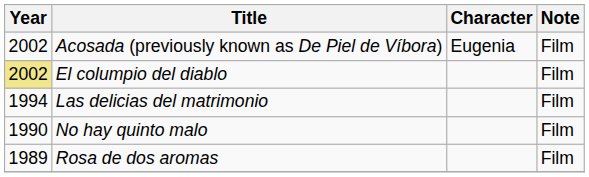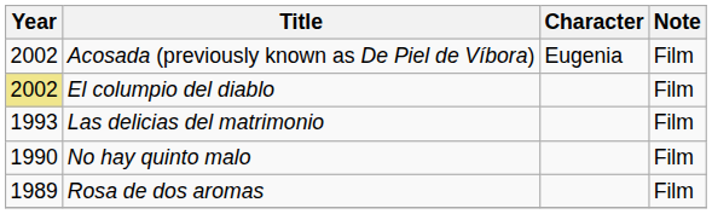 <table class="wikitable">
 <tr>
 <th>Year</th>
 <th>Title</th>
 <th>Character</th>
 <th>Note</th>
 </tr>
 <tr>
 <td>2002</td>
 <td><em>Acosada</em> (previously known as <em>De Piel de Víbora</em>)</td>
 <td>Eugenia</td>
 <td>Film</td>
 </tr>
 <tr>
 <td style="background: khaki;">2002</td>
 <td><em>El columpio del diablo</em></td>
 <td></td>
 <td>Film</td>
 </tr>
 <tr>
-<td>1994</td>
+<td>1993</td>
 <td><em>Las delicias del matrimonio</em></td>
 <td></td>
 <td>Film</td>
 </tr>
 <tr>
 <td>1990</td>
 <td><em>No hay quinto malo</em></td>
 <td></td>
 <td>Film</td>
 </tr>
 <tr>
 <td>1989</td>
 <td><em>Rosa de dos aromas</em></td>
 <td></td>
 <td>Film</td>
 </tr>
 <tr>
 </tr>
 </table>
